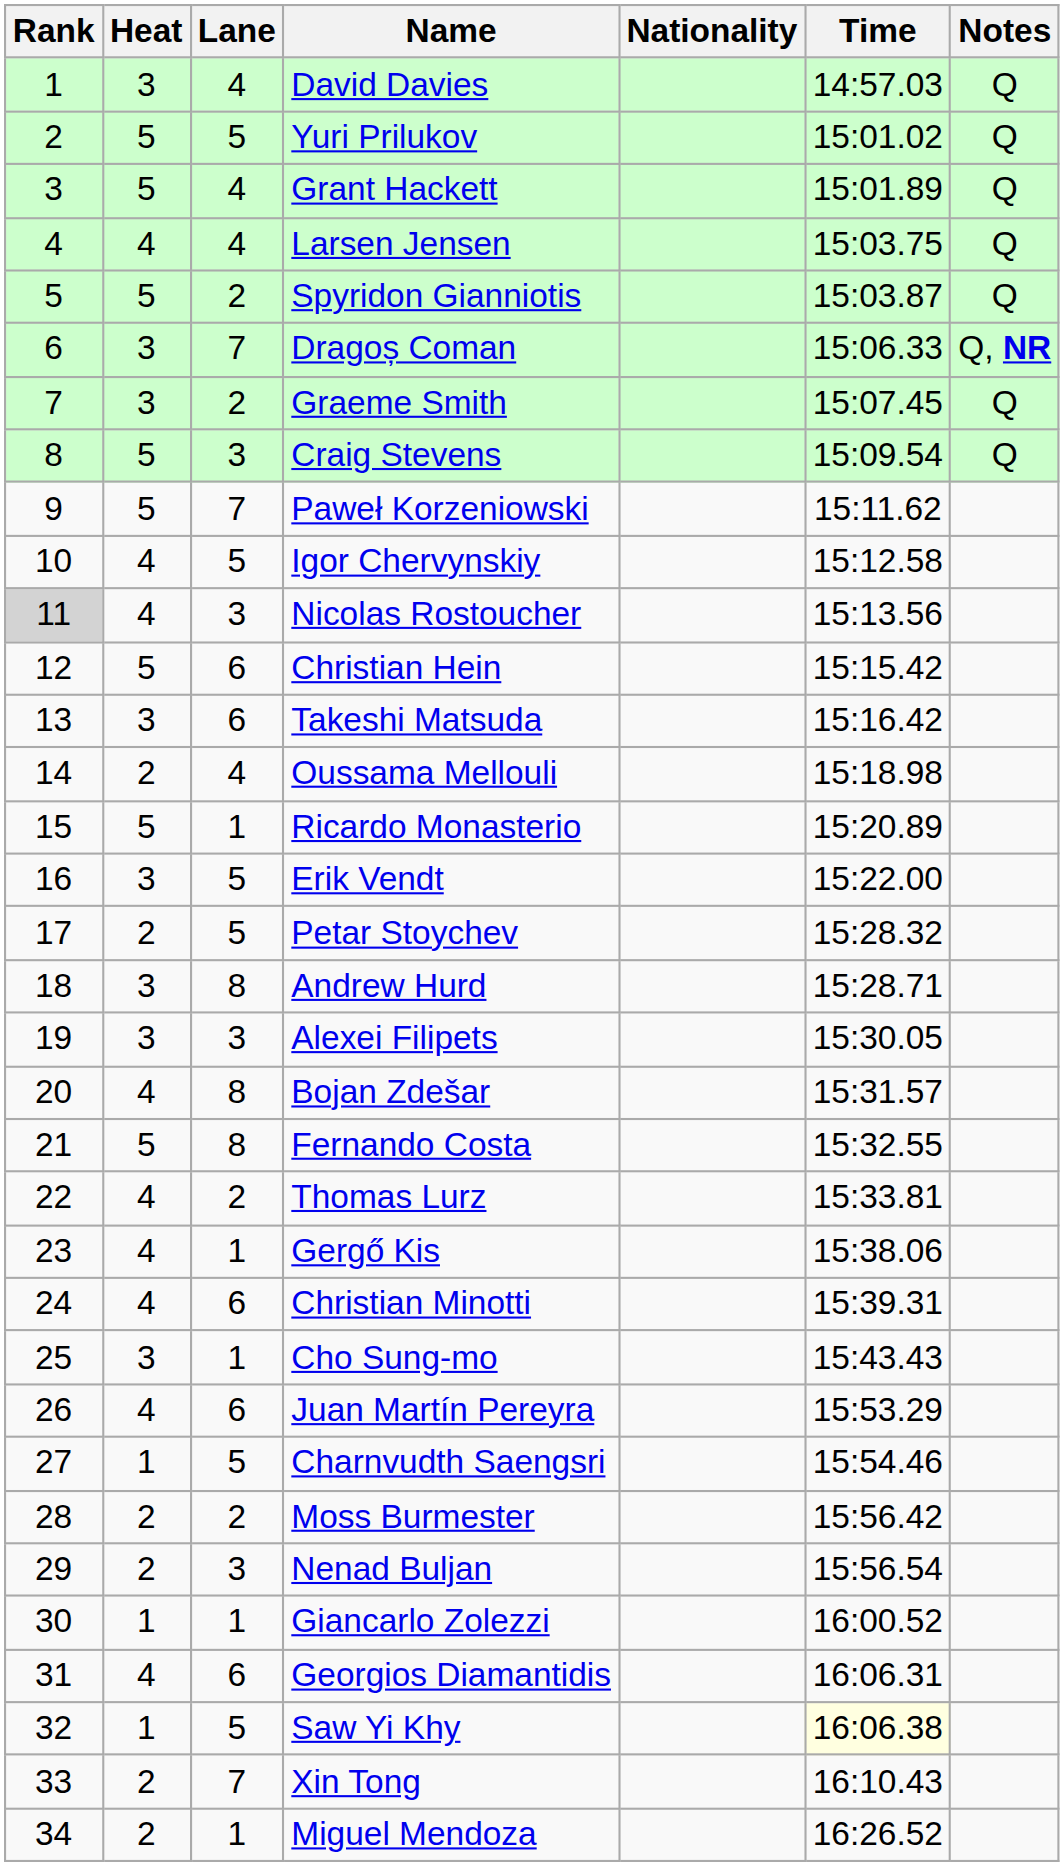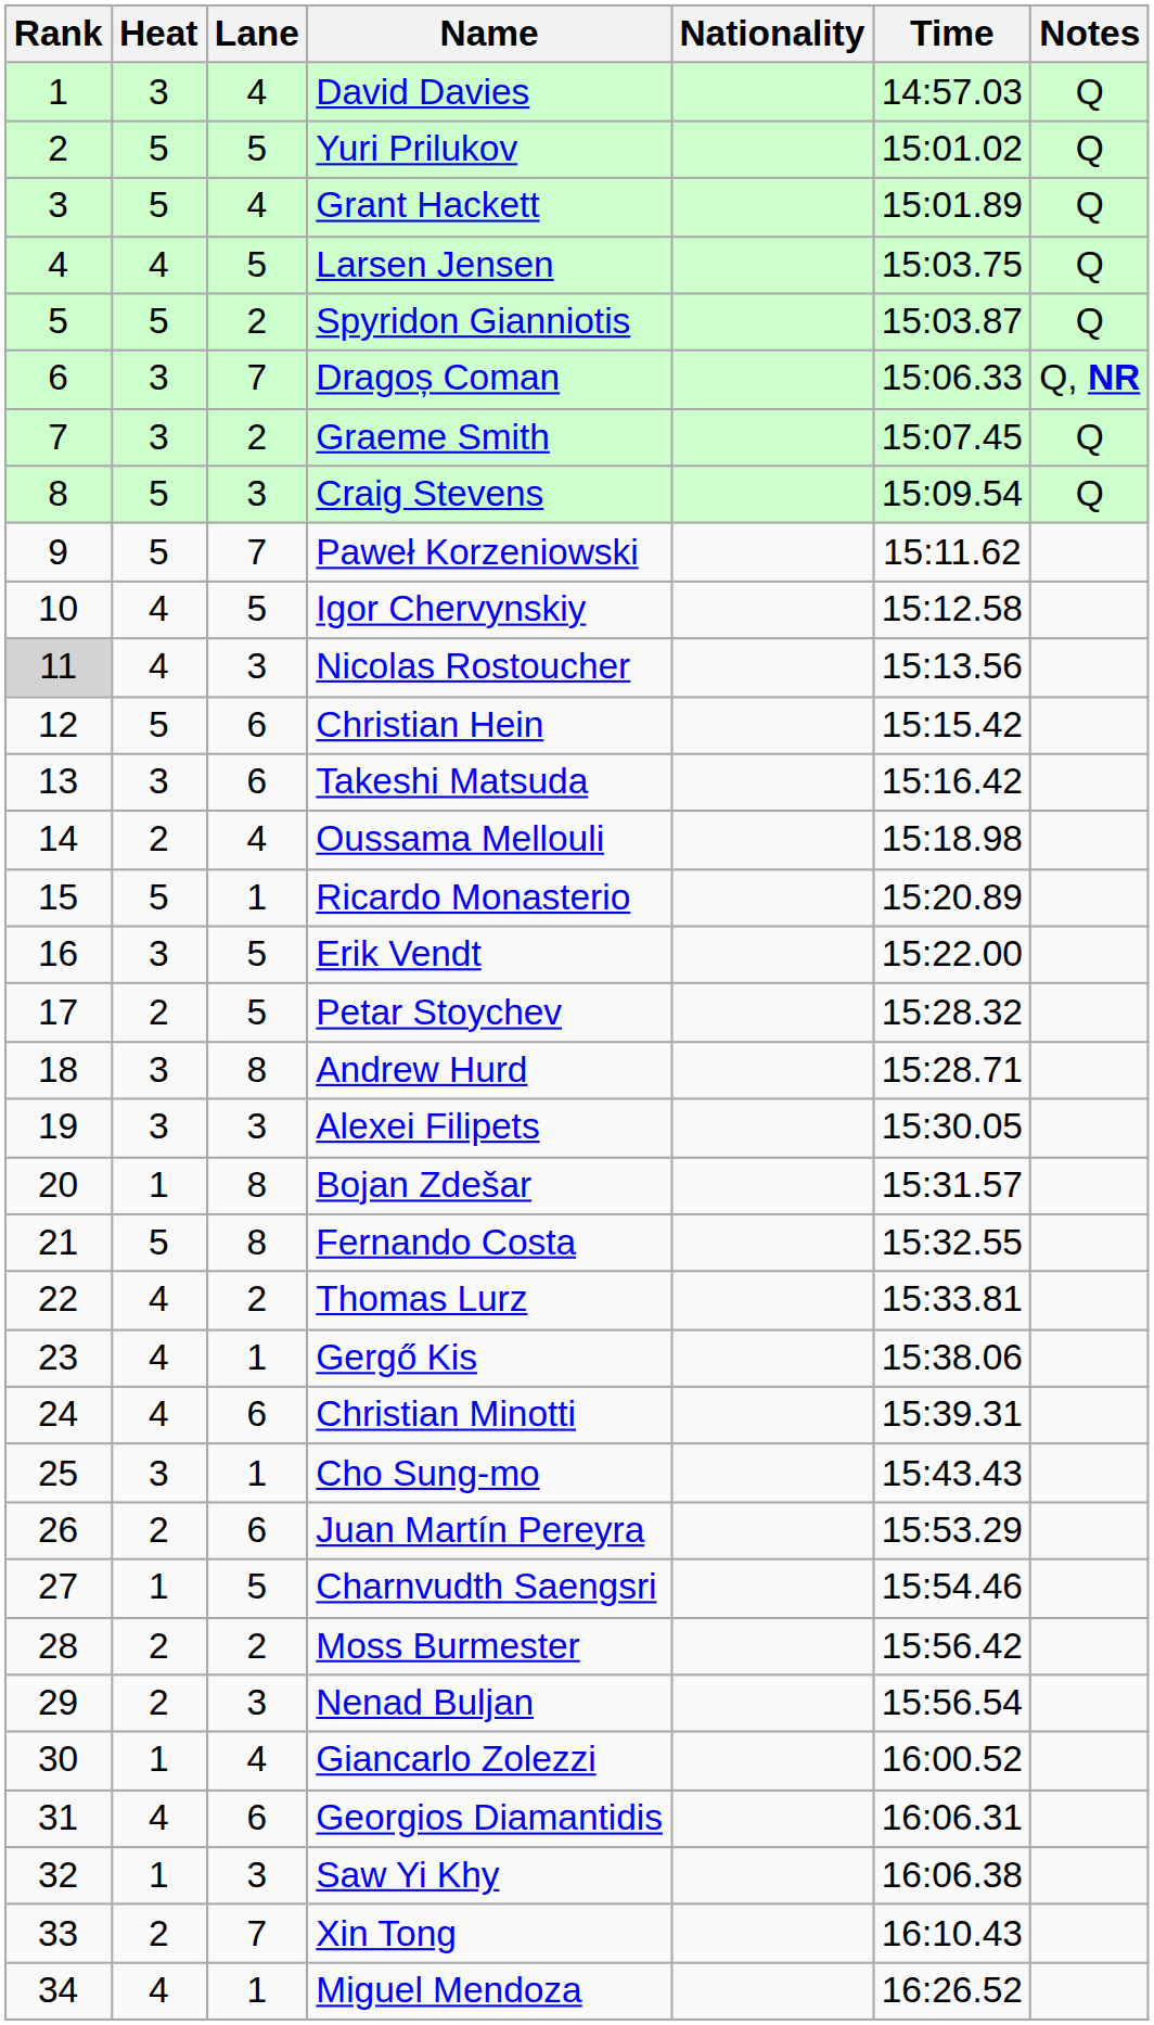 <table class="wikitable sortable" style="text-align:center">
 <tr>
 <th>Rank</th>
 <th>Heat</th>
 <th>Lane</th>
 <th>Name</th>
 <th>Nationality</th>
 <th>Time</th>
 <th>Notes</th>
 </tr>
 <tr bgcolor=#ccffcc>
 <td>1</td>
 <td>3</td>
 <td>4</td>
 <td align=left><a href='#'>David Davies</a></td>
 <td align=left></td>
 <td>14:57.03</td>
 <td>Q</td>
 </tr>
 <tr bgcolor=#ccffcc>
 <td>2</td>
 <td>5</td>
 <td>5</td>
 <td align=left><a href='#'>Yuri Prilukov</a></td>
 <td align=left></td>
 <td>15:01.02</td>
 <td>Q</td>
 </tr>
 <tr bgcolor=#ccffcc>
 <td>3</td>
 <td>5</td>
 <td>4</td>
 <td align=left><a href='#'>Grant Hackett</a></td>
 <td align=left></td>
 <td>15:01.89</td>
 <td>Q</td>
 </tr>
 <tr bgcolor=#ccffcc>
 <td>4</td>
 <td>4</td>
-<td>4</td>
+<td>5</td>
 <td align=left><a href='#'>Larsen Jensen</a></td>
 <td align=left></td>
 <td>15:03.75</td>
 <td>Q</td>
 </tr>
 <tr bgcolor=#ccffcc>
 <td>5</td>
 <td>5</td>
 <td>2</td>
 <td align=left><a href='#'>Spyridon Gianniotis</a></td>
 <td align=left></td>
 <td>15:03.87</td>
 <td>Q</td>
 </tr>
 <tr bgcolor=#ccffcc>
 <td>6</td>
 <td>3</td>
 <td>7</td>
 <td align=left><a href='#'>Dragoș Coman</a></td>
 <td align=left></td>
 <td>15:06.33</td>
 <td>Q, <strong><a href='#'>NR</a></strong></td>
 </tr>
 <tr bgcolor=#ccffcc>
 <td>7</td>
 <td>3</td>
 <td>2</td>
 <td align=left><a href='#'>Graeme Smith</a></td>
 <td align=left></td>
 <td>15:07.45</td>
 <td>Q</td>
 </tr>
 <tr bgcolor=#ccffcc>
 <td>8</td>
 <td>5</td>
 <td>3</td>
 <td align=left><a href='#'>Craig Stevens</a></td>
 <td align=left></td>
 <td>15:09.54</td>
 <td>Q</td>
 </tr>
 <tr>
 <td>9</td>
 <td>5</td>
 <td>7</td>
 <td align=left><a href='#'>Paweł Korzeniowski</a></td>
 <td align=left></td>
 <td>15:11.62</td>
 <td></td>
 </tr>
 <tr>
 <td>10</td>
 <td>4</td>
 <td>5</td>
 <td align=left><a href='#'>Igor Chervynskiy</a></td>
 <td align=left></td>
 <td>15:12.58</td>
 <td></td>
 </tr>
 <tr>
 <td style="background: lightgrey;">11</td>
 <td>4</td>
 <td>3</td>
 <td align=left><a href='#'>Nicolas Rostoucher</a></td>
 <td align=left></td>
 <td>15:13.56</td>
 <td></td>
 </tr>
 <tr>
 <td>12</td>
 <td>5</td>
 <td>6</td>
 <td align=left><a href='#'>Christian Hein</a></td>
 <td align=left></td>
 <td>15:15.42</td>
 <td></td>
 </tr>
 <tr>
 <td>13</td>
 <td>3</td>
 <td>6</td>
 <td align=left><a href='#'>Takeshi Matsuda</a></td>
 <td align=left></td>
 <td>15:16.42</td>
 <td></td>
 </tr>
 <tr>
 <td>14</td>
 <td>2</td>
 <td>4</td>
 <td align=left><a href='#'>Oussama Mellouli</a></td>
 <td align=left></td>
 <td>15:18.98</td>
 <td></td>
 </tr>
 <tr>
 <td>15</td>
 <td>5</td>
 <td>1</td>
 <td align=left><a href='#'>Ricardo Monasterio</a></td>
 <td align=left></td>
 <td>15:20.89</td>
 <td></td>
 </tr>
 <tr>
 <td>16</td>
 <td>3</td>
 <td>5</td>
 <td align=left><a href='#'>Erik Vendt</a></td>
 <td align=left></td>
 <td>15:22.00</td>
 <td></td>
 </tr>
 <tr>
 <td>17</td>
 <td>2</td>
 <td>5</td>
 <td align=left><a href='#'>Petar Stoychev</a></td>
 <td align=left></td>
 <td>15:28.32</td>
 <td></td>
 </tr>
 <tr>
 <td>18</td>
 <td>3</td>
 <td>8</td>
 <td align=left><a href='#'>Andrew Hurd</a></td>
 <td align=left></td>
 <td>15:28.71</td>
 <td></td>
 </tr>
 <tr>
 <td>19</td>
 <td>3</td>
 <td>3</td>
 <td align=left><a href='#'>Alexei Filipets</a></td>
 <td align=left></td>
 <td>15:30.05</td>
 <td></td>
 </tr>
 <tr>
 <td>20</td>
-<td>4</td>
+<td>1</td>
 <td>8</td>
 <td align=left><a href='#'>Bojan Zdešar</a></td>
 <td align=left></td>
 <td>15:31.57</td>
 <td></td>
 </tr>
 <tr>
 <td>21</td>
 <td>5</td>
 <td>8</td>
 <td align=left><a href='#'>Fernando Costa</a></td>
 <td align=left></td>
 <td>15:32.55</td>
 <td></td>
 </tr>
 <tr>
 <td>22</td>
 <td>4</td>
 <td>2</td>
 <td align=left><a href='#'>Thomas Lurz</a></td>
 <td align=left></td>
 <td>15:33.81</td>
 <td></td>
 </tr>
 <tr>
 <td>23</td>
 <td>4</td>
 <td>1</td>
 <td align=left><a href='#'>Gergő Kis</a></td>
 <td align=left></td>
 <td>15:38.06</td>
 <td></td>
 </tr>
 <tr>
 <td>24</td>
 <td>4</td>
 <td>6</td>
 <td align=left><a href='#'>Christian Minotti</a></td>
 <td align=left></td>
 <td>15:39.31</td>
 <td></td>
 </tr>
 <tr>
 <td>25</td>
 <td>3</td>
 <td>1</td>
 <td align=left><a href='#'>Cho Sung-mo</a></td>
 <td align=left></td>
 <td>15:43.43</td>
 <td></td>
 </tr>
 <tr>
 <td>26</td>
-<td>4</td>
+<td>2</td>
 <td>6</td>
 <td align=left><a href='#'>Juan Martín Pereyra</a></td>
 <td align=left></td>
 <td>15:53.29</td>
 <td></td>
 </tr>
 <tr>
 <td>27</td>
 <td>1</td>
 <td>5</td>
 <td align=left><a href='#'>Charnvudth Saengsri</a></td>
 <td align=left></td>
 <td>15:54.46</td>
 <td></td>
 </tr>
 <tr>
 <td>28</td>
 <td>2</td>
 <td>2</td>
 <td align=left><a href='#'>Moss Burmester</a></td>
 <td align=left></td>
 <td>15:56.42</td>
 <td></td>
 </tr>
 <tr>
 <td>29</td>
 <td>2</td>
 <td>3</td>
 <td align=left><a href='#'>Nenad Buljan</a></td>
 <td align=left></td>
 <td>15:56.54</td>
 <td></td>
 </tr>
 <tr>
 <td>30</td>
 <td>1</td>
-<td>1</td>
+<td>4</td>
 <td align=left><a href='#'>Giancarlo Zolezzi</a></td>
 <td align=left></td>
 <td>16:00.52</td>
 <td></td>
 </tr>
 <tr>
 <td>31</td>
 <td>4</td>
 <td>6</td>
 <td align=left><a href='#'>Georgios Diamantidis</a></td>
 <td align=left></td>
 <td>16:06.31</td>
 <td></td>
 </tr>
 <tr>
 <td>32</td>
 <td>1</td>
-<td>5</td>
+<td>3</td>
 <td align=left><a href='#'>Saw Yi Khy</a></td>
 <td align=left></td>
-<td style="background: lightyellow;">16:06.38</td>
+<td>16:06.38</td>
 <td></td>
 </tr>
 <tr>
 <td>33</td>
 <td>2</td>
 <td>7</td>
 <td align=left><a href='#'>Xin Tong</a></td>
 <td align=left></td>
 <td>16:10.43</td>
 <td></td>
 </tr>
 <tr>
 <td>34</td>
-<td>2</td>
+<td>4</td>
 <td>1</td>
 <td align=left><a href='#'>Miguel Mendoza</a></td>
 <td align=left></td>
 <td>16:26.52</td>
 <td></td>
 </tr>
 </table>
